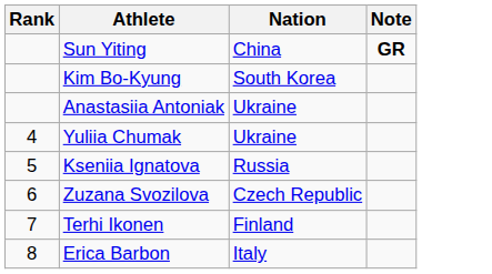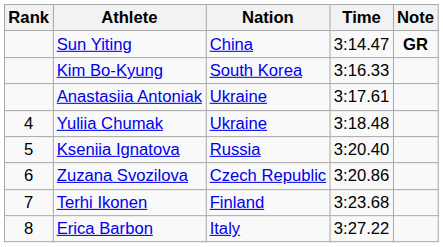 <table class="wikitable sortable" style="text-align:center">
 <tr>
 <th>Rank</th>
 <th>Athlete</th>
 <th>Nation</th>
+<th>Time</th>
 <th>Note</th>
 </tr>
 <tr>
 <td></td>
 <td align=left><a href='#'>Sun Yiting</a></td>
 <td align=left> <a href='#'>China</a></td>
+<td>3:14.47</td>
 <td><strong>GR</strong></td>
 </tr>
 <tr>
 <td></td>
 <td align=left><a href='#'>Kim Bo-Kyung</a></td>
 <td align=left> <a href='#'>South Korea</a></td>
+<td>3:16.33</td>
 <td></td>
 </tr>
 <tr>
 <td></td>
 <td align=left><a href='#'>Anastasiia Antoniak</a></td>
 <td align=left> <a href='#'>Ukraine</a></td>
+<td>3:17.61</td>
 <td></td>
 </tr>
 <tr>
 <td>4</td>
 <td align=left><a href='#'>Yuliia Chumak</a></td>
 <td align=left> <a href='#'>Ukraine</a></td>
+<td>3:18.48</td>
 <td></td>
 </tr>
 <tr>
 <td>5</td>
 <td align=left><a href='#'>Kseniia Ignatova</a></td>
 <td align=left> <a href='#'>Russia</a></td>
+<td>3:20.40</td>
 <td></td>
 </tr>
 <tr>
 <td>6</td>
 <td align=left><a href='#'>Zuzana Svozilova</a></td>
 <td align=left> <a href='#'>Czech Republic</a></td>
+<td>3:20.86</td>
 <td></td>
 </tr>
 <tr>
 <td>7</td>
 <td align=left><a href='#'>Terhi Ikonen</a></td>
 <td align=left> <a href='#'>Finland</a></td>
+<td>3:23.68</td>
 <td></td>
 </tr>
 <tr>
 <td>8</td>
 <td align=left><a href='#'>Erica Barbon</a></td>
 <td align=left> <a href='#'>Italy</a></td>
+<td>3:27.22</td>
 <td></td>
 </tr>
 </table>
